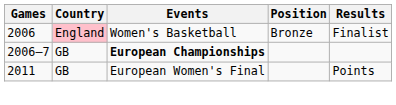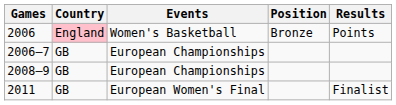 <table class="wikitable">
 <tr>
 <th>Games</th>
 <th>Country</th>
 <th>Events</th>
 <th>Position</th>
 <th>Results</th>
 </tr>
 <tr>
 <td>2006</td>
 <td style="background: pink;">England</td>
 <td>Women's Basketball</td>
 <td>Bronze</td>
-<td>Finalist</td>
+<td>Points</td>
 </tr>
 <tr>
 <td>2006–7</td>
 <td>GB</td>
-<td><strong>European Championships</strong></td>
+<td>European Championships</td>
+<td></td>
+<td></td>
+</tr>
+<tr>
+<td>2008–9</td>
+<td>GB</td>
+<td>European Championships</td>
 <td></td>
 <td></td>
 </tr>
 <tr>
 <td>2011</td>
 <td>GB</td>
 <td>European Women's Final</td>
 <td></td>
-<td>Points</td>
+<td>Finalist</td>
 </tr>
 </table>
